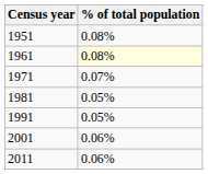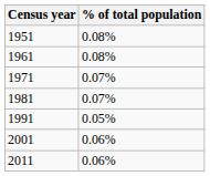 <table class="wikitable">
 <tr>
 <th>Census year</th>
 <th>% of total population</th>
 </tr>
 <tr>
 <td>1951</td>
 <td>0.08%</td>
 </tr>
 <tr>
 <td>1961</td>
-<td style="background: lightyellow;">0.08%</td>
+<td>0.08%</td>
 </tr>
 <tr>
 <td>1971</td>
 <td>0.07%</td>
 </tr>
 <tr>
 <td>1981</td>
-<td>0.05%</td>
+<td>0.07%</td>
 </tr>
 <tr>
 <td>1991</td>
 <td>0.05%</td>
 </tr>
 <tr>
 <td>2001</td>
 <td>0.06%</td>
 </tr>
 <tr>
 <td>2011</td>
 <td>0.06%</td>
 </tr>
 </table>
